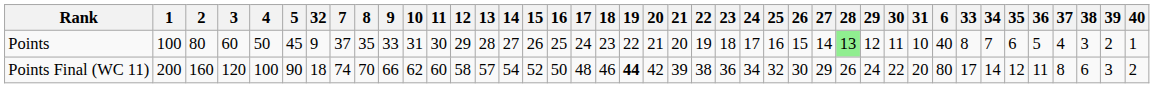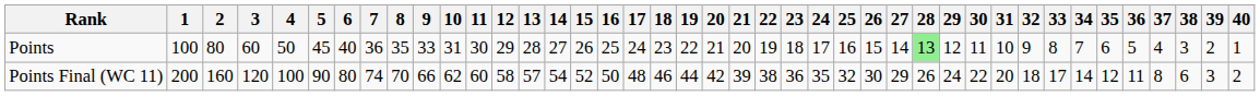 <table class="wikitable">
 <tr>
 <th>Rank</th>
 <th>1</th>
 <th>2</th>
 <th>3</th>
 <th>4</th>
 <th>5</th>
-<th>32</th>
+<th>6</th>
 <th>7</th>
 <th>8</th>
 <th>9</th>
 <th>10</th>
 <th>11</th>
 <th>12</th>
 <th>13</th>
 <th>14</th>
 <th>15</th>
 <th>16</th>
 <th>17</th>
 <th>18</th>
 <th>19</th>
 <th>20</th>
 <th>21</th>
 <th>22</th>
 <th>23</th>
 <th>24</th>
 <th>25</th>
 <th>26</th>
 <th>27</th>
 <th>28</th>
 <th>29</th>
 <th>30</th>
 <th>31</th>
-<th>6</th>
+<th>32</th>
 <th>33</th>
 <th>34</th>
 <th>35</th>
 <th>36</th>
 <th>37</th>
 <th>38</th>
 <th>39</th>
 <th>40</th>
 </tr>
 <tr>
 <td>Points</td>
 <td>100</td>
 <td>80</td>
 <td>60</td>
 <td>50</td>
 <td>45</td>
-<td>9</td>
-<td>37</td>
+<td>40</td>
+<td>36</td>
 <td>35</td>
 <td>33</td>
 <td>31</td>
 <td>30</td>
 <td>29</td>
 <td>28</td>
 <td>27</td>
 <td>26</td>
 <td>25</td>
 <td>24</td>
 <td>23</td>
 <td>22</td>
 <td>21</td>
 <td>20</td>
 <td>19</td>
 <td>18</td>
 <td>17</td>
 <td>16</td>
 <td>15</td>
 <td>14</td>
 <td style="background: lightgreen;">13</td>
 <td>12</td>
 <td>11</td>
 <td>10</td>
-<td>40</td>
+<td>9</td>
 <td>8</td>
 <td>7</td>
 <td>6</td>
 <td>5</td>
 <td>4</td>
 <td>3</td>
 <td>2</td>
 <td>1</td>
 </tr>
 <tr>
 <td>Points Final (WC 11)</td>
 <td>200</td>
 <td>160</td>
 <td>120</td>
 <td>100</td>
 <td>90</td>
-<td>18</td>
+<td>80</td>
 <td>74</td>
 <td>70</td>
 <td>66</td>
 <td>62</td>
 <td>60</td>
 <td>58</td>
 <td>57</td>
 <td>54</td>
 <td>52</td>
 <td>50</td>
 <td>48</td>
 <td>46</td>
-<td><strong>44</strong></td>
+<td>44</td>
 <td>42</td>
 <td>39</td>
 <td>38</td>
 <td>36</td>
-<td>34</td>
+<td>35</td>
 <td>32</td>
 <td>30</td>
 <td>29</td>
 <td>26</td>
 <td>24</td>
 <td>22</td>
 <td>20</td>
-<td>80</td>
+<td>18</td>
 <td>17</td>
 <td>14</td>
 <td>12</td>
 <td>11</td>
 <td>8</td>
 <td>6</td>
 <td>3</td>
 <td>2</td>
 </tr>
 </table>
